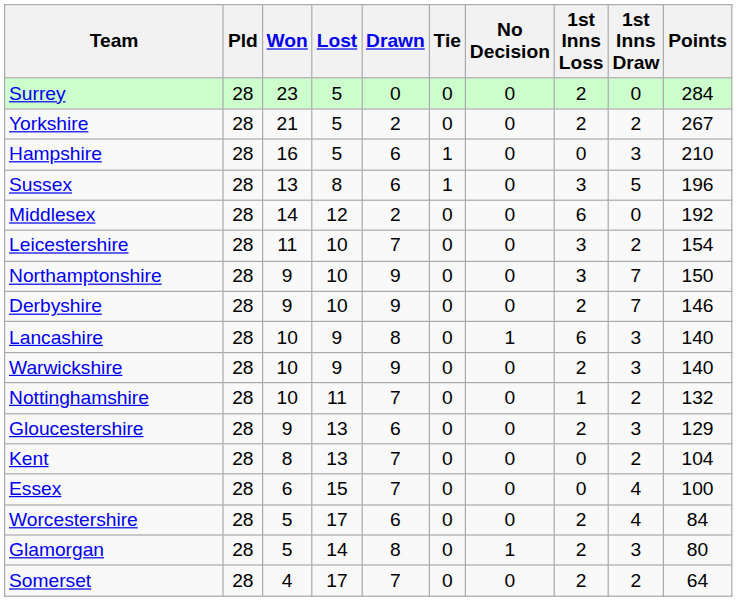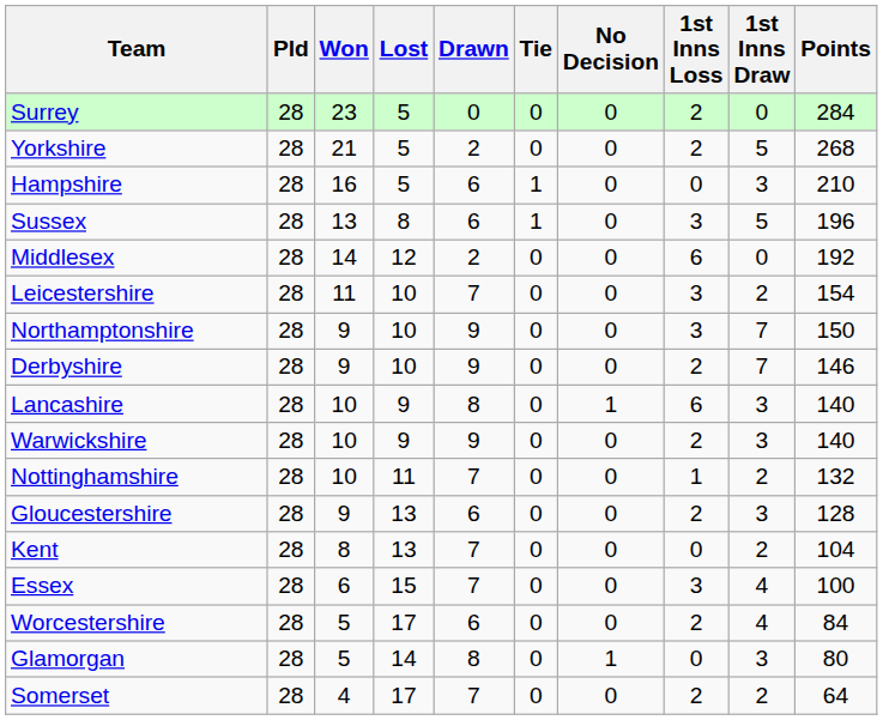 <table class="wikitable" style="text-align:center;">
 <tr>
 <th width=175>Team</th>
 <th width=20 abbr="Played">Pld</th>
 <th width=20 abbr="Won"><a href='#'>Won</a></th>
 <th width=20 abbr="Lost"><a href='#'>Lost</a></th>
 <th width=20 abbr="Drawn"><a href='#'>Drawn</a></th>
 <th width=20 abbr="Tie">Tie</th>
 <th width=20 abbr="ND">No Decision</th>
 <th width=20 abbr="1st L">1st Inns Loss</th>
 <th width=20 abbr="1st D">1st Inns Draw</th>
 <th width=20 abbr="Points">Points</th>
 </tr>
 <tr style="background:#ccffcc;">
 <td style="text-align:left;"><a href='#'>Surrey</a></td>
 <td>28</td>
 <td>23</td>
 <td>5</td>
 <td>0</td>
 <td>0</td>
 <td>0</td>
 <td>2</td>
 <td>0</td>
 <td>284</td>
 </tr>
 <tr>
 <td style="text-align:left;"><a href='#'>Yorkshire</a></td>
 <td>28</td>
 <td>21</td>
 <td>5</td>
 <td>2</td>
 <td>0</td>
 <td>0</td>
 <td>2</td>
-<td>2</td>
-<td>267</td>
+<td>5</td>
+<td>268</td>
 </tr>
 <tr>
 <td style="text-align:left;"><a href='#'>Hampshire</a></td>
 <td>28</td>
 <td>16</td>
 <td>5</td>
 <td>6</td>
 <td>1</td>
 <td>0</td>
 <td>0</td>
 <td>3</td>
 <td>210</td>
 </tr>
 <tr>
 <td style="text-align:left;"><a href='#'>Sussex</a></td>
 <td>28</td>
 <td>13</td>
 <td>8</td>
 <td>6</td>
 <td>1</td>
 <td>0</td>
 <td>3</td>
 <td>5</td>
 <td>196</td>
 </tr>
 <tr>
 <td style="text-align:left;"><a href='#'>Middlesex</a></td>
 <td>28</td>
 <td>14</td>
 <td>12</td>
 <td>2</td>
 <td>0</td>
 <td>0</td>
 <td>6</td>
 <td>0</td>
 <td>192</td>
 </tr>
 <tr>
 <td style="text-align:left;"><a href='#'>Leicestershire</a></td>
 <td>28</td>
 <td>11</td>
 <td>10</td>
 <td>7</td>
 <td>0</td>
 <td>0</td>
 <td>3</td>
 <td>2</td>
 <td>154</td>
 </tr>
 <tr>
 <td style="text-align:left;"><a href='#'>Northamptonshire</a></td>
 <td>28</td>
 <td>9</td>
 <td>10</td>
 <td>9</td>
 <td>0</td>
 <td>0</td>
 <td>3</td>
 <td>7</td>
 <td>150</td>
 </tr>
 <tr>
 <td style="text-align:left;"><a href='#'>Derbyshire</a></td>
 <td>28</td>
 <td>9</td>
 <td>10</td>
 <td>9</td>
 <td>0</td>
 <td>0</td>
 <td>2</td>
 <td>7</td>
 <td>146</td>
 </tr>
 <tr>
 <td style="text-align:left;"><a href='#'>Lancashire</a></td>
 <td>28</td>
 <td>10</td>
 <td>9</td>
 <td>8</td>
 <td>0</td>
 <td>1</td>
 <td>6</td>
 <td>3</td>
 <td>140</td>
 </tr>
 <tr>
 <td style="text-align:left;"><a href='#'>Warwickshire</a></td>
 <td>28</td>
 <td>10</td>
 <td>9</td>
 <td>9</td>
 <td>0</td>
 <td>0</td>
 <td>2</td>
 <td>3</td>
 <td>140</td>
 </tr>
 <tr>
 <td style="text-align:left;"><a href='#'>Nottinghamshire</a></td>
 <td>28</td>
 <td>10</td>
 <td>11</td>
 <td>7</td>
 <td>0</td>
 <td>0</td>
 <td>1</td>
 <td>2</td>
 <td>132</td>
 </tr>
 <tr>
 <td style="text-align:left;"><a href='#'>Gloucestershire</a></td>
 <td>28</td>
 <td>9</td>
 <td>13</td>
 <td>6</td>
 <td>0</td>
 <td>0</td>
 <td>2</td>
 <td>3</td>
-<td>129</td>
+<td>128</td>
 </tr>
 <tr>
 <td style="text-align:left;"><a href='#'>Kent</a></td>
 <td>28</td>
 <td>8</td>
 <td>13</td>
 <td>7</td>
 <td>0</td>
 <td>0</td>
 <td>0</td>
 <td>2</td>
 <td>104</td>
 </tr>
 <tr>
 <td style="text-align:left;"><a href='#'>Essex</a></td>
 <td>28</td>
 <td>6</td>
 <td>15</td>
 <td>7</td>
 <td>0</td>
 <td>0</td>
-<td>0</td>
+<td>3</td>
 <td>4</td>
 <td>100</td>
 </tr>
 <tr>
 <td style="text-align:left;"><a href='#'>Worcestershire</a></td>
 <td>28</td>
 <td>5</td>
 <td>17</td>
 <td>6</td>
 <td>0</td>
 <td>0</td>
 <td>2</td>
 <td>4</td>
 <td>84</td>
 </tr>
 <tr>
 <td style="text-align:left;"><a href='#'>Glamorgan</a></td>
 <td>28</td>
 <td>5</td>
 <td>14</td>
 <td>8</td>
 <td>0</td>
 <td>1</td>
-<td>2</td>
+<td>0</td>
 <td>3</td>
 <td>80</td>
 </tr>
 <tr>
 <td style="text-align:left;"><a href='#'>Somerset</a></td>
 <td>28</td>
 <td>4</td>
 <td>17</td>
 <td>7</td>
 <td>0</td>
 <td>0</td>
 <td>2</td>
 <td>2</td>
 <td>64</td>
 </tr>
 </table>
